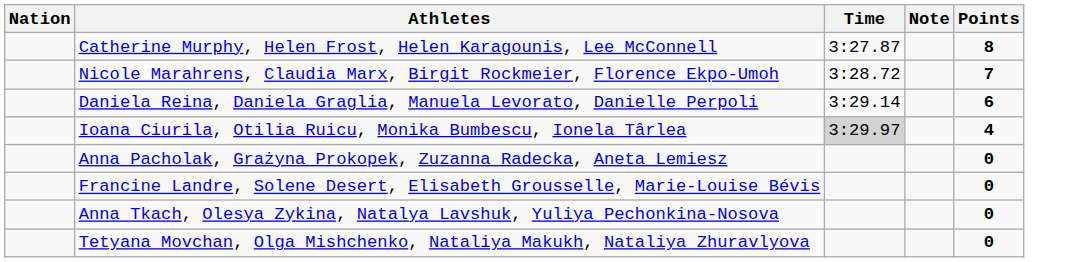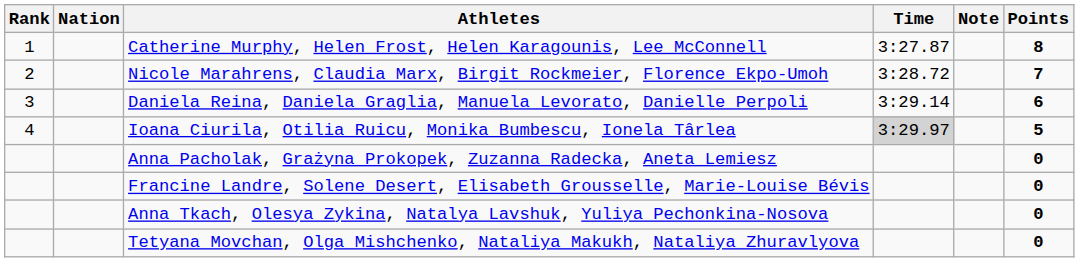 <table class="wikitable sortable" style="text-align:center">
 <tr>
+<th>Rank</th>
 <th>Nation</th>
 <th>Athletes</th>
 <th>Time</th>
 <th>Note</th>
 <th>Points</th>
 </tr>
 <tr>
+<td>1</td>
 <td align=left></td>
 <td align=left><a href='#'>Catherine Murphy</a>, <a href='#'>Helen Frost</a>, <a href='#'>Helen Karagounis</a>, <a href='#'>Lee McConnell</a></td>
 <td>3:27.87</td>
 <td></td>
 <td><strong>8</strong></td>
 </tr>
 <tr>
+<td>2</td>
 <td align=left></td>
 <td align=left><a href='#'>Nicole Marahrens</a>, <a href='#'>Claudia Marx</a>, <a href='#'>Birgit Rockmeier</a>, <a href='#'>Florence Ekpo-Umoh</a></td>
 <td>3:28.72</td>
 <td></td>
 <td><strong>7</strong></td>
 </tr>
 <tr>
+<td>3</td>
 <td align=left></td>
 <td align=left><a href='#'>Daniela Reina</a>, <a href='#'>Daniela Graglia</a>, <a href='#'>Manuela Levorato</a>, <a href='#'>Danielle Perpoli</a></td>
 <td>3:29.14</td>
 <td></td>
 <td><strong>6</strong></td>
 </tr>
 <tr>
+<td>4</td>
 <td align=left></td>
 <td align=left><a href='#'>Ioana Ciurila</a>, <a href='#'>Otilia Ruicu</a>, <a href='#'>Monika Bumbescu</a>, <a href='#'>Ionela Târlea</a></td>
 <td style="background: lightgrey;">3:29.97</td>
 <td></td>
-<td><strong>4</strong></td>
+<td><strong>5</strong></td>
 </tr>
 <tr>
+<td></td>
 <td align=left></td>
 <td align=left><a href='#'>Anna Pacholak</a>, <a href='#'>Grażyna Prokopek</a>, <a href='#'>Zuzanna Radecka</a>, <a href='#'>Aneta Lemiesz</a></td>
 <td></td>
 <td></td>
 <td><strong>0</strong></td>
 </tr>
 <tr>
+<td></td>
 <td align=left></td>
 <td align=left><a href='#'>Francine Landre</a>, <a href='#'>Solene Desert</a>, <a href='#'>Elisabeth Grousselle</a>, <a href='#'>Marie-Louise Bévis</a></td>
 <td></td>
 <td></td>
 <td><strong>0</strong></td>
 </tr>
 <tr>
+<td></td>
 <td align=left></td>
 <td align=left><a href='#'>Anna Tkach</a>, <a href='#'>Olesya Zykina</a>, <a href='#'>Natalya Lavshuk</a>, <a href='#'>Yuliya Pechonkina-Nosova</a></td>
 <td></td>
 <td></td>
 <td><strong>0</strong></td>
 </tr>
 <tr>
+<td></td>
 <td align=left></td>
 <td align=left><a href='#'>Tetyana Movchan</a>, <a href='#'>Olga Mishchenko</a>, <a href='#'>Nataliya Makukh</a>, <a href='#'>Nataliya Zhuravlyova</a></td>
 <td></td>
 <td></td>
 <td><strong>0</strong></td>
 </tr>
 </table>
